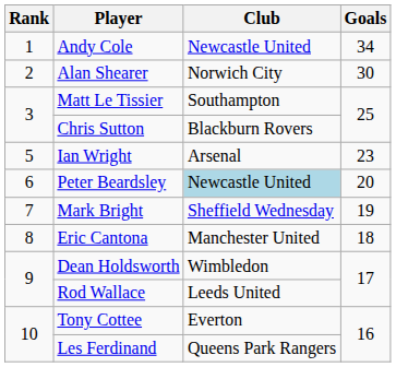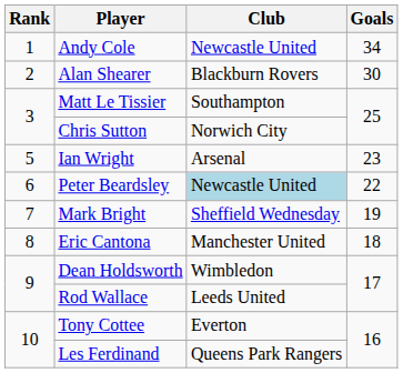 <table class="wikitable">
 <tr>
 <th>Rank</th>
 <th>Player</th>
 <th>Club</th>
 <th>Goals</th>
 </tr>
 <tr>
 <td align=center>1</td>
 <td> <a href='#'>Andy Cole</a></td>
 <td><a href='#'>Newcastle United</a></td>
 <td align=center>34</td>
 </tr>
 <tr>
 <td align=center>2</td>
 <td> <a href='#'>Alan Shearer</a></td>
-<td>Norwich City</td>
+<td>Blackburn Rovers</td>
 <td align=center>30</td>
 </tr>
 <tr>
 <td rowspan="2" style="text-align:center;">3</td>
 <td> <a href='#'>Matt Le Tissier</a></td>
 <td>Southampton</td>
 <td rowspan="2" style="text-align:center;">25</td>
 </tr>
 <tr>
 <td> <a href='#'>Chris Sutton</a></td>
-<td>Blackburn Rovers</td>
+<td>Norwich City</td>
 </tr>
 <tr>
 <td align=center>5</td>
 <td> <a href='#'>Ian Wright</a></td>
 <td>Arsenal</td>
 <td align=center>23</td>
 </tr>
 <tr>
 <td align=center>6</td>
 <td> <a href='#'>Peter Beardsley</a></td>
 <td style="background: lightblue;">Newcastle United</td>
-<td align=center>20</td>
+<td align=center>22</td>
 </tr>
 <tr>
 <td align=center>7</td>
 <td> <a href='#'>Mark Bright</a></td>
 <td><a href='#'>Sheffield Wednesday</a></td>
 <td align=center>19</td>
 </tr>
 <tr>
 <td align=center>8</td>
 <td> <a href='#'>Eric Cantona</a></td>
 <td>Manchester United</td>
 <td align=center>18</td>
 </tr>
 <tr>
 <td rowspan="2" style="text-align:center;">9</td>
 <td> <a href='#'>Dean Holdsworth</a></td>
 <td>Wimbledon</td>
 <td rowspan="2" style="text-align:center;">17</td>
 </tr>
 <tr>
 <td> <a href='#'>Rod Wallace</a></td>
 <td>Leeds United</td>
 </tr>
 <tr>
 <td rowspan="2" style="text-align:center;">10</td>
 <td> <a href='#'>Tony Cottee</a></td>
 <td>Everton</td>
 <td rowspan="2" style="text-align:center;">16</td>
 </tr>
 <tr>
 <td> <a href='#'>Les Ferdinand</a></td>
 <td>Queens Park Rangers</td>
 </tr>
 </table>
